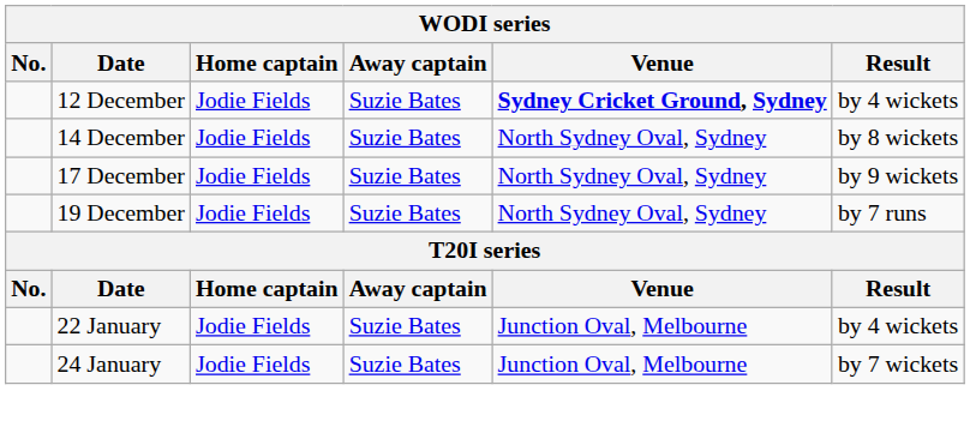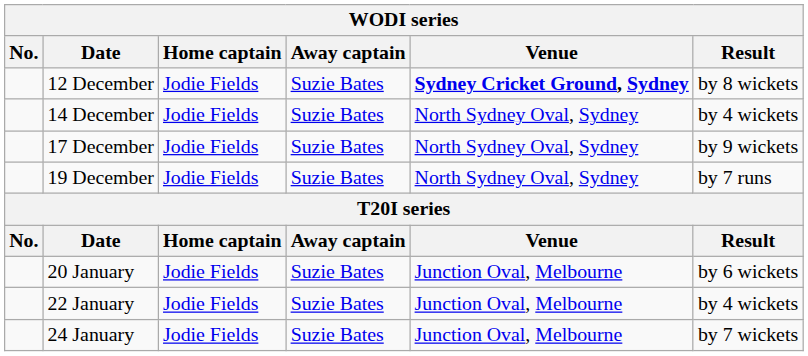 <table class="wikitable">
 <tr>
 <th colspan="6">WODI series</th>
 </tr>
 <tr>
 <th>No.</th>
 <th>Date</th>
 <th>Home captain</th>
 <th>Away captain</th>
 <th>Venue</th>
 <th>Result</th>
 </tr>
 <tr>
 <td></td>
 <td>12 December</td>
 <td><a href='#'>Jodie Fields</a></td>
 <td><a href='#'>Suzie Bates</a></td>
 <td><strong><a href='#'>Sydney Cricket Ground</a>, <a href='#'>Sydney</a></strong></td>
-<td> by 4 wickets</td>
+<td> by 8 wickets</td>
 </tr>
 <tr>
 <td></td>
 <td>14 December</td>
 <td><a href='#'>Jodie Fields</a></td>
 <td><a href='#'>Suzie Bates</a></td>
 <td><a href='#'>North Sydney Oval</a>, <a href='#'>Sydney</a></td>
-<td> by 8 wickets</td>
+<td> by 4 wickets</td>
 </tr>
 <tr>
 <td></td>
 <td>17 December</td>
 <td><a href='#'>Jodie Fields</a></td>
 <td><a href='#'>Suzie Bates</a></td>
 <td><a href='#'>North Sydney Oval</a>, <a href='#'>Sydney</a></td>
 <td> by 9 wickets</td>
 </tr>
 <tr>
 <td></td>
 <td>19 December</td>
 <td><a href='#'>Jodie Fields</a></td>
 <td><a href='#'>Suzie Bates</a></td>
 <td><a href='#'>North Sydney Oval</a>, <a href='#'>Sydney</a></td>
 <td> by 7 runs</td>
 </tr>
 <tr>
 <th colspan="6">T20I series</th>
 </tr>
 <tr>
 <th>No.</th>
 <th>Date</th>
 <th>Home captain</th>
 <th>Away captain</th>
 <th>Venue</th>
 <th>Result</th>
 </tr>
 <tr>
 <td></td>
+<td>20 January</td>
+<td><a href='#'>Jodie Fields</a></td>
+<td><a href='#'>Suzie Bates</a></td>
+<td><a href='#'>Junction Oval</a>, <a href='#'>Melbourne</a></td>
+<td> by 6 wickets</td>
+</tr>
+<tr>
+<td></td>
 <td>22 January</td>
 <td><a href='#'>Jodie Fields</a></td>
 <td><a href='#'>Suzie Bates</a></td>
 <td><a href='#'>Junction Oval</a>, <a href='#'>Melbourne</a></td>
 <td> by 4 wickets</td>
 </tr>
 <tr>
 <td></td>
 <td>24 January</td>
 <td><a href='#'>Jodie Fields</a></td>
 <td><a href='#'>Suzie Bates</a></td>
 <td><a href='#'>Junction Oval</a>, <a href='#'>Melbourne</a></td>
 <td> by 7 wickets</td>
 </tr>
 </table>
